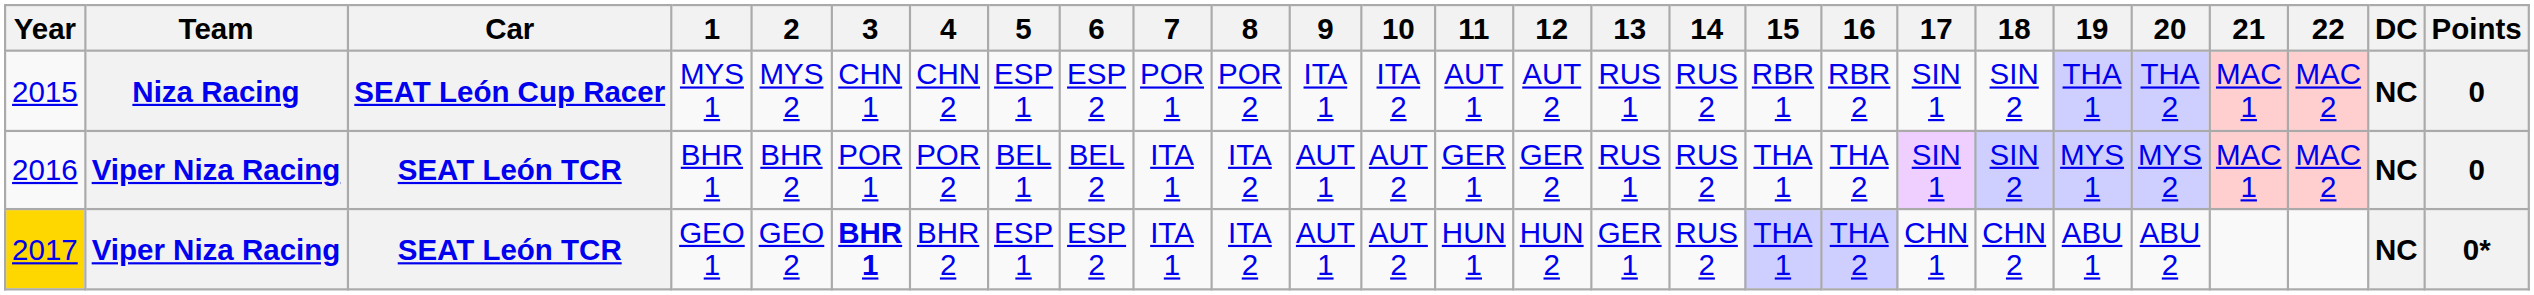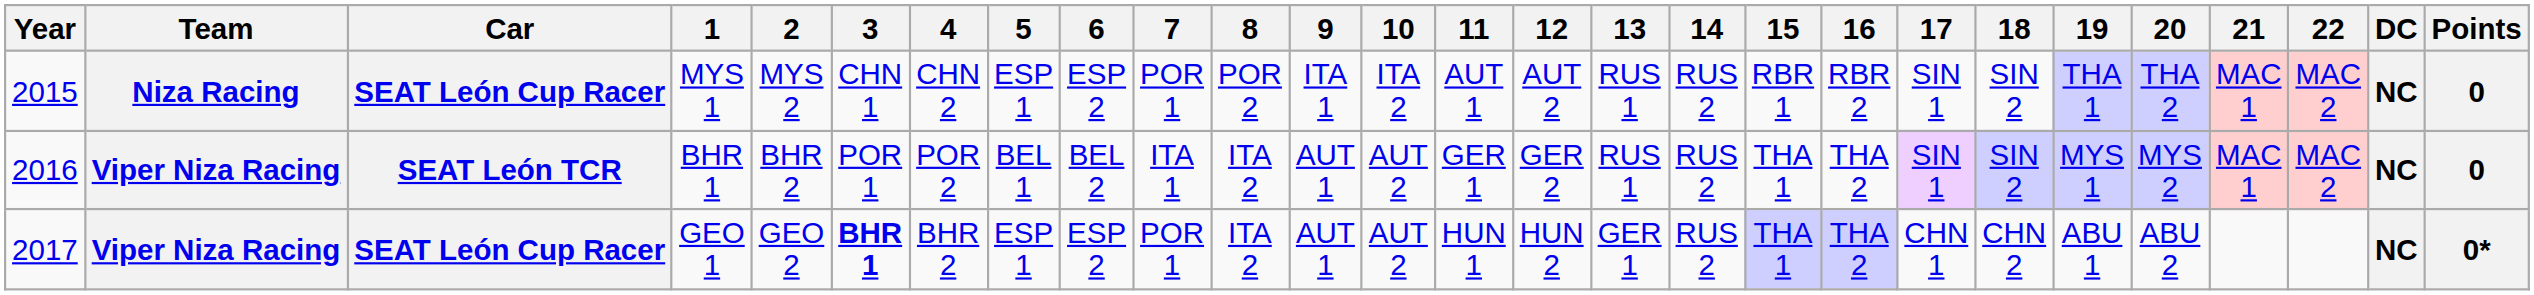 <table class="wikitable" style="text-align:center; font-size:85%">
 <tr>
 <th>Year</th>
 <th>Team</th>
 <th>Car</th>
 <th>1</th>
 <th>2</th>
 <th>3</th>
 <th>4</th>
 <th>5</th>
 <th>6</th>
 <th>7</th>
 <th>8</th>
 <th>9</th>
 <th>10</th>
 <th>11</th>
 <th>12</th>
 <th>13</th>
 <th>14</th>
 <th>15</th>
 <th>16</th>
 <th>17</th>
 <th>18</th>
 <th>19</th>
 <th>20</th>
 <th>21</th>
 <th>22</th>
 <th>DC</th>
 <th>Points</th>
 </tr>
 <tr>
 <td><a href='#'>2015</a></td>
 <th><a href='#'>Niza Racing</a></th>
 <th><a href='#'>SEAT León Cup Racer</a></th>
 <td style="background:#;"><a href='#'>MYS<br>1</a></td>
 <td style="background:#;"><a href='#'>MYS<br>2</a></td>
 <td style="background:#;"><a href='#'>CHN<br>1</a></td>
 <td style="background:#;"><a href='#'>CHN<br>2</a></td>
 <td style="background:#;"><a href='#'>ESP<br>1</a></td>
 <td style="background:#;"><a href='#'>ESP<br>2</a></td>
 <td style="background:#;"><a href='#'>POR<br>1</a></td>
 <td style="background:#;"><a href='#'>POR<br>2</a></td>
 <td style="background:#;"><a href='#'>ITA<br>1</a></td>
 <td style="background:#;"><a href='#'>ITA<br>2</a></td>
 <td style="background:#;"><a href='#'>AUT<br>1</a></td>
 <td style="background:#;"><a href='#'>AUT<br>2</a></td>
 <td style="background:#;"><a href='#'>RUS<br>1</a></td>
 <td style="background:#;"><a href='#'>RUS<br>2</a></td>
 <td style="background:#;"><a href='#'>RBR<br>1</a></td>
 <td style="background:#;"><a href='#'>RBR<br>2</a></td>
 <td style="background:#;"><a href='#'>SIN<br>1</a></td>
 <td style="background:#;"><a href='#'>SIN<br>2</a></td>
 <td style="background:#CFCFFF;"><a href='#'>THA<br>1</a><br></td>
 <td style="background:#CFCFFF;"><a href='#'>THA<br>2</a><br></td>
 <td style="background:#FFCFCF;"><a href='#'>MAC<br>1</a><br></td>
 <td style="background:#FFCFCF;"><a href='#'>MAC<br>2</a><br></td>
 <th>NC</th>
 <th>0</th>
 </tr>
 <tr>
 <td><a href='#'>2016</a></td>
 <th><a href='#'>Viper Niza Racing</a></th>
 <th><a href='#'>SEAT León TCR</a></th>
 <td><a href='#'>BHR<br>1</a></td>
 <td><a href='#'>BHR<br>2</a></td>
 <td><a href='#'>POR<br>1</a></td>
 <td><a href='#'>POR<br>2</a></td>
 <td><a href='#'>BEL<br>1</a></td>
 <td><a href='#'>BEL<br>2</a></td>
 <td><a href='#'>ITA<br>1</a></td>
 <td><a href='#'>ITA<br>2</a></td>
 <td><a href='#'>AUT<br>1</a></td>
 <td><a href='#'>AUT<br>2</a></td>
 <td><a href='#'>GER<br>1</a></td>
 <td><a href='#'>GER<br>2</a></td>
 <td><a href='#'>RUS<br>1</a></td>
 <td><a href='#'>RUS<br>2</a></td>
 <td><a href='#'>THA<br>1</a></td>
 <td><a href='#'>THA<br>2</a></td>
 <td style="background:#EFCFFF;"><a href='#'>SIN<br>1</a><br></td>
 <td style="background:#CFCFFF;"><a href='#'>SIN<br>2</a><br></td>
 <td style="background:#CFCFFF;"><a href='#'>MYS<br>1</a><br></td>
 <td style="background:#CFCFFF;"><a href='#'>MYS<br>2</a><br></td>
 <td style="background:#FFCFCF;"><a href='#'>MAC<br>1</a><br></td>
 <td style="background:#FFCFCF;"><a href='#'>MAC<br>2</a><br></td>
 <th>NC</th>
 <th>0</th>
 </tr>
 <tr>
-<td style="background: gold;"><a href='#'>2017</a></td>
+<td><a href='#'>2017</a></td>
 <th><a href='#'>Viper Niza Racing</a></th>
-<th><a href='#'>SEAT León TCR</a></th>
+<th><a href='#'>SEAT León Cup Racer</a></th>
 <td style="background:#;"><a href='#'>GEO<br>1</a></td>
 <td style="background:#;"><a href='#'>GEO<br>2</a></td>
 <td style="background:#;"><strong><a href='#'>BHR<br>1</a></strong></td>
 <td style="background:#;"><a href='#'>BHR<br>2</a></td>
 <td style="background:#;"><a href='#'>ESP<br>1</a></td>
 <td style="background:#;"><a href='#'>ESP<br>2</a></td>
-<td style="background:#;"><a href='#'>ITA<br>1</a></td>
+<td style="background:#;"><a href='#'>POR<br>1</a></td>
 <td style="background:#;"><a href='#'>ITA<br>2</a></td>
 <td style="background:#;"><a href='#'>AUT<br>1</a></td>
 <td style="background:#;"><a href='#'>AUT<br>2</a></td>
 <td style="background:#;"><a href='#'>HUN<br>1</a></td>
 <td style="background:#;"><a href='#'>HUN<br>2</a></td>
 <td style="background:#;"><a href='#'>GER<br>1</a></td>
 <td style="background:#;"><a href='#'>RUS<br>2</a></td>
 <td style="background:#CFCFFF;"><a href='#'>THA<br>1</a><br></td>
 <td style="background:#CFCFFF;"><a href='#'>THA<br>2</a><br></td>
 <td style="background:#;"><a href='#'>CHN<br>1</a></td>
 <td style="background:#;"><a href='#'>CHN<br>2</a></td>
 <td style="background:#;"><a href='#'>ABU<br>1</a></td>
 <td style="background:#;"><a href='#'>ABU<br>2</a></td>
 <td></td>
 <td></td>
 <th>NC</th>
 <th>0*</th>
 </tr>
 </table>
